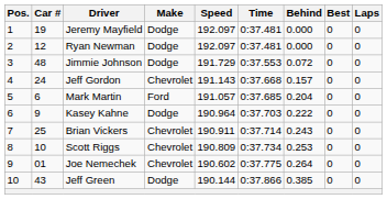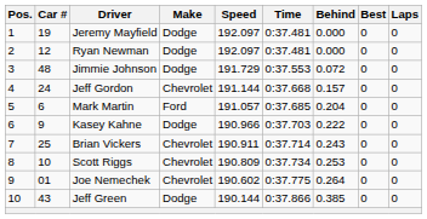 <table class="wikitable">
 <tr>
 <th colspan="1" rowspan="1">Pos.</th>
 <th colspan="1" rowspan="1">Car #</th>
 <th colspan="1" rowspan="1"><abbr>Driver</abbr></th>
 <th colspan="1" rowspan="1"><abbr>Make</abbr></th>
 <th colspan="1" rowspan="1">Speed</th>
 <th colspan="1" rowspan="1"><abbr>Time</abbr></th>
 <th colspan="1" rowspan="1">Behind</th>
 <th colspan="1" rowspan="1"><abbr>Best</abbr></th>
 <th colspan="1" rowspan="1"><abbr>Laps</abbr></th>
 </tr>
 <tr>
 <td>1</td>
 <td>19</td>
 <td>Jeremy Mayfield</td>
 <td>Dodge</td>
 <td>192.097</td>
 <td>0:37.481</td>
 <td>0.000</td>
 <td>0</td>
 <td>0</td>
 </tr>
 <tr>
 <td>2</td>
 <td>12</td>
 <td>Ryan Newman</td>
 <td>Dodge</td>
 <td>192.097</td>
 <td>0:37.481</td>
 <td>0.000</td>
 <td>0</td>
 <td>0</td>
 </tr>
 <tr>
 <td>3</td>
 <td>48</td>
 <td>Jimmie Johnson</td>
 <td>Dodge</td>
 <td>191.729</td>
 <td>0:37.553</td>
 <td>0.072</td>
 <td>0</td>
 <td>0</td>
 </tr>
 <tr>
 <td>4</td>
 <td>24</td>
 <td>Jeff Gordon</td>
 <td>Chevrolet</td>
-<td>191.143</td>
+<td>191.144</td>
 <td>0:37.668</td>
 <td>0.157</td>
 <td>0</td>
 <td>0</td>
 </tr>
 <tr>
 <td>5</td>
 <td>6</td>
 <td>Mark Martin</td>
 <td>Ford</td>
 <td>191.057</td>
 <td>0:37.685</td>
 <td>0.204</td>
 <td>0</td>
 <td>0</td>
 </tr>
 <tr>
 <td>6</td>
 <td>9</td>
 <td>Kasey Kahne</td>
 <td>Dodge</td>
-<td>190.964</td>
+<td>190.966</td>
 <td>0:37.703</td>
 <td>0.222</td>
 <td>0</td>
 <td>0</td>
 </tr>
 <tr>
 <td>7</td>
 <td>25</td>
 <td>Brian Vickers</td>
 <td>Chevrolet</td>
 <td>190.911</td>
 <td>0:37.714</td>
 <td>0.243</td>
 <td>0</td>
 <td>0</td>
 </tr>
 <tr>
 <td>8</td>
 <td>10</td>
 <td>Scott Riggs</td>
 <td>Chevrolet</td>
 <td>190.809</td>
 <td>0:37.734</td>
 <td>0.253</td>
 <td>0</td>
 <td>0</td>
 </tr>
 <tr>
 <td>9</td>
 <td>01</td>
 <td>Joe Nemechek</td>
 <td>Chevrolet</td>
 <td>190.602</td>
 <td>0:37.775</td>
 <td>0.264</td>
 <td>0</td>
 <td>0</td>
 </tr>
 <tr>
 <td>10</td>
 <td>43</td>
 <td>Jeff Green</td>
 <td>Dodge</td>
 <td>190.144</td>
 <td>0:37.866</td>
 <td>0.385</td>
 <td>0</td>
 <td>0</td>
 </tr>
 <tr>
 <th colspan="9"></th>
 </tr>
 </table>
